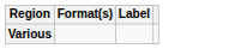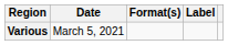 <table class="wikitable plainrowheaders">
 <tr>
 <th scope="col">Region</th>
+<th scope="col">Date</th>
 <th scope="col">Format(s)</th>
 <th scope="col">Label</th>
 <th scope="col"></th>
 </tr>
 <tr>
 <th scope="row">Various</th>
+<td>March 5, 2021</td>
 <td></td>
 <td></td>
 <td></td>
 </tr>
 </table>
